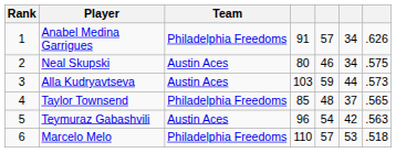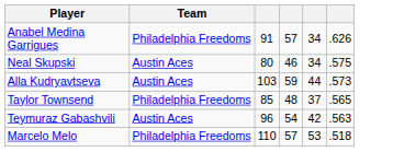 <table class="wikitable" style="text-align:left">
 <tr>
-<th width="25px">Rank</th>
 <th width="165px">Player</th>
 <th width="165px">Team</th>
 <th width="25px"></th>
 <th width="25px"></th>
 <th width="25px"></th>
 <th width="25px"></th>
 </tr>
 <tr>
-<td style="text-align:center">1</td>
 <td><a href='#'>Anabel Medina Garrigues</a></td>
 <td><a href='#'>Philadelphia Freedoms</a></td>
 <td style="text-align:center">91</td>
 <td style="text-align:center">57</td>
 <td style="text-align:center">34</td>
 <td style="text-align:center">.626</td>
 </tr>
 <tr>
-<td style="text-align:center">2</td>
 <td><a href='#'>Neal Skupski</a></td>
 <td><a href='#'>Austin Aces</a></td>
 <td style="text-align:center">80</td>
 <td style="text-align:center">46</td>
 <td style="text-align:center">34</td>
 <td style="text-align:center">.575</td>
 </tr>
 <tr>
-<td style="text-align:center">3</td>
 <td><a href='#'>Alla Kudryavtseva</a></td>
 <td><a href='#'>Austin Aces</a></td>
 <td style="text-align:center">103</td>
 <td style="text-align:center">59</td>
 <td style="text-align:center">44</td>
 <td style="text-align:center">.573</td>
 </tr>
 <tr>
-<td style="text-align:center">4</td>
 <td><a href='#'>Taylor Townsend</a></td>
 <td><a href='#'>Philadelphia Freedoms</a></td>
 <td style="text-align:center">85</td>
 <td style="text-align:center">48</td>
 <td style="text-align:center">37</td>
 <td style="text-align:center">.565</td>
 </tr>
 <tr>
-<td style="text-align:center">5</td>
 <td><a href='#'>Teymuraz Gabashvili</a></td>
 <td><a href='#'>Austin Aces</a></td>
 <td style="text-align:center">96</td>
 <td style="text-align:center">54</td>
 <td style="text-align:center">42</td>
 <td style="text-align:center">.563</td>
 </tr>
 <tr>
-<td style="text-align:center">6</td>
 <td><a href='#'>Marcelo Melo</a></td>
 <td><a href='#'>Philadelphia Freedoms</a></td>
 <td style="text-align:center">110</td>
 <td style="text-align:center">57</td>
 <td style="text-align:center">53</td>
 <td style="text-align:center">.518</td>
 </tr>
 </table>
